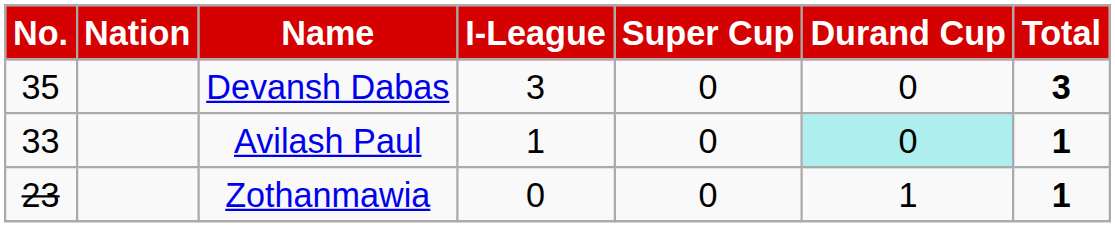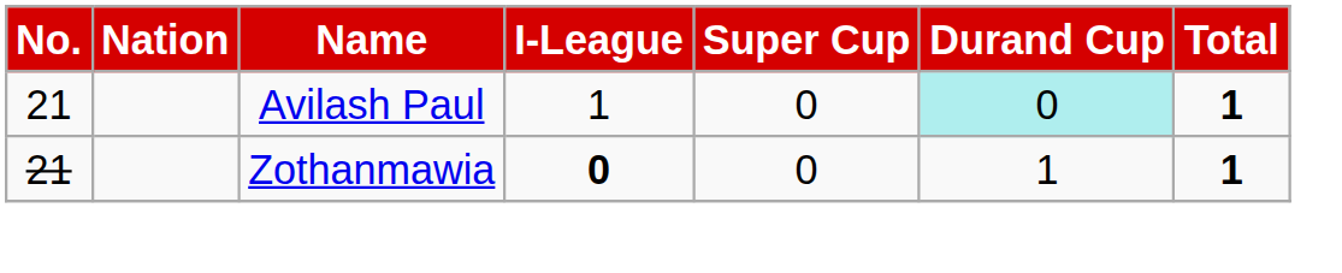 <table class="wikitable sortable" style="font-size: 95%; text-align: center;">
 <tr>
 <th style="background:#d50000; color:white; text-align:center;">No.</th>
 <th style="background:#d50000; color:white; text-align:center;">Nation</th>
 <th style="background:#d50000; color:white; text-align:center;">Name</th>
 <th style="background:#d50000; color:white; text-align:center;">I-League</th>
 <th style="background:#d50000; color:white; text-align:center;">Super Cup</th>
 <th style="background:#d50000; color:white; text-align:center;">Durand Cup</th>
 <th style="background:#d50000; color:white; text-align:center;">Total</th>
 </tr>
 <tr>
-<td>35</td>
-<td></td>
-<td><a href='#'>Devansh Dabas</a></td>
-<td>3</td>
-<td>0</td>
-<td>0</td>
-<td><strong>3</strong></td>
-</tr>
-<tr>
-<td>33</td>
+<td>21</td>
 <td></td>
 <td><a href='#'>Avilash Paul</a></td>
 <td>1</td>
 <td>0</td>
 <td style="background: paleturquoise;">0</td>
 <td><strong>1</strong></td>
 </tr>
 <tr>
-<td><s>23</s></td>
+<td><s>21</s></td>
 <td></td>
 <td><a href='#'>Zothanmawia</a></td>
-<td>0</td>
+<td><strong>0</strong></td>
 <td>0</td>
 <td>1</td>
 <td><strong>1</strong></td>
 </tr>
 <tr>
 </tr>
 </table>
